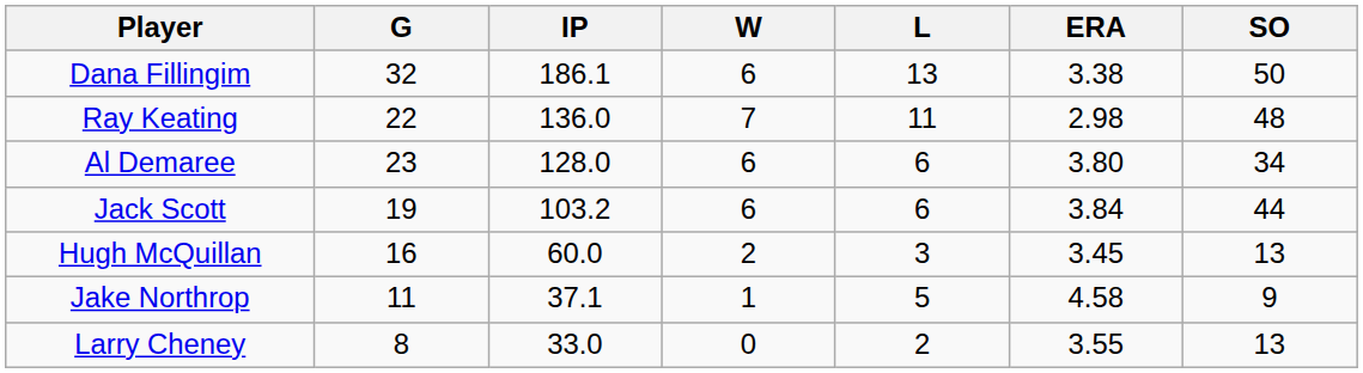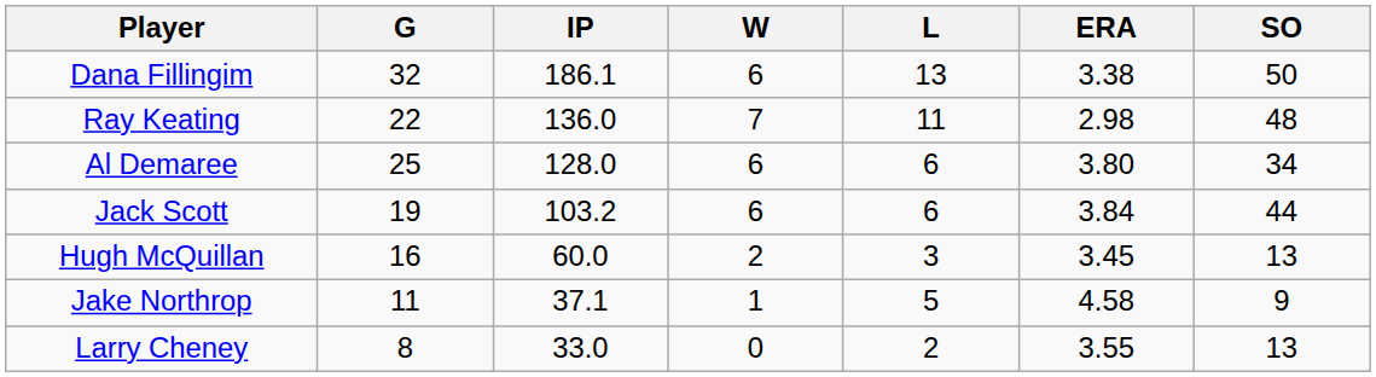 <table class="wikitable sortable">
 <tr>
 <th bgcolor="#DDDDFF" width="16%">Player</th>
 <th bgcolor="#DDDDFF" width="9%">G</th>
 <th bgcolor="#DDDDFF" width="9%">IP</th>
 <th bgcolor="#DDDDFF" width="9%">W</th>
 <th bgcolor="#DDDDFF" width="9%">L</th>
 <th bgcolor="#DDDDFF" width="9%">ERA</th>
 <th bgcolor="#DDDDFF" width="9%">SO</th>
 </tr>
 <tr align="center">
 <td><a href='#'>Dana Fillingim</a></td>
 <td>32</td>
 <td>186.1</td>
 <td>6</td>
 <td>13</td>
 <td>3.38</td>
 <td>50</td>
 </tr>
 <tr align=center>
 <td><a href='#'>Ray Keating</a></td>
 <td>22</td>
 <td>136.0</td>
 <td>7</td>
 <td>11</td>
 <td>2.98</td>
 <td>48</td>
 </tr>
 <tr align=center>
 <td><a href='#'>Al Demaree</a></td>
-<td>23</td>
+<td>25</td>
 <td>128.0</td>
 <td>6</td>
 <td>6</td>
 <td>3.80</td>
 <td>34</td>
 </tr>
 <tr align=center>
 <td><a href='#'>Jack Scott</a></td>
 <td>19</td>
 <td>103.2</td>
 <td>6</td>
 <td>6</td>
 <td>3.84</td>
 <td>44</td>
 </tr>
 <tr align=center>
 <td><a href='#'>Hugh McQuillan</a></td>
 <td>16</td>
 <td>60.0</td>
 <td>2</td>
 <td>3</td>
 <td>3.45</td>
 <td>13</td>
 </tr>
 <tr align=center>
 <td><a href='#'>Jake Northrop</a></td>
 <td>11</td>
 <td>37.1</td>
 <td>1</td>
 <td>5</td>
 <td>4.58</td>
 <td>9</td>
 </tr>
 <tr align=center>
 <td><a href='#'>Larry Cheney</a></td>
 <td>8</td>
 <td>33.0</td>
 <td>0</td>
 <td>2</td>
 <td>3.55</td>
 <td>13</td>
 </tr>
 </table>
